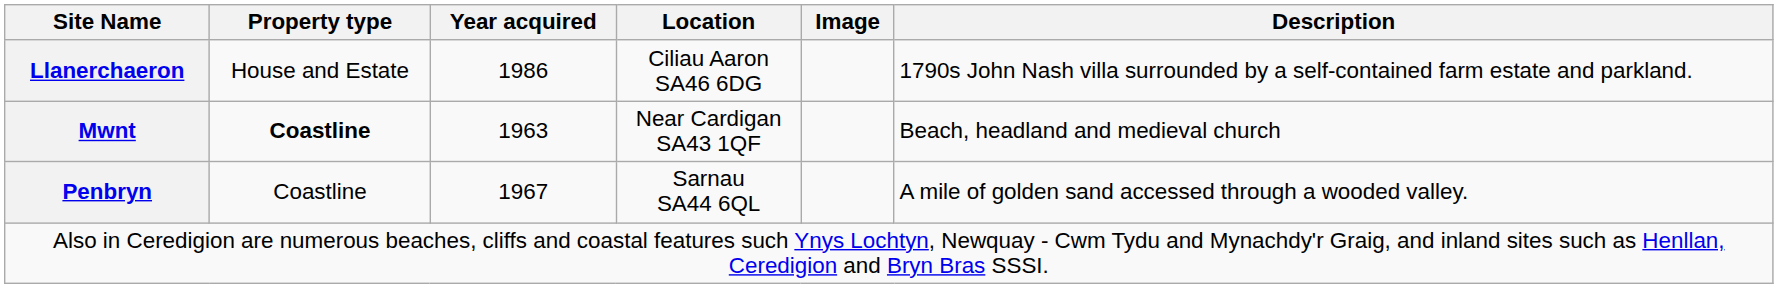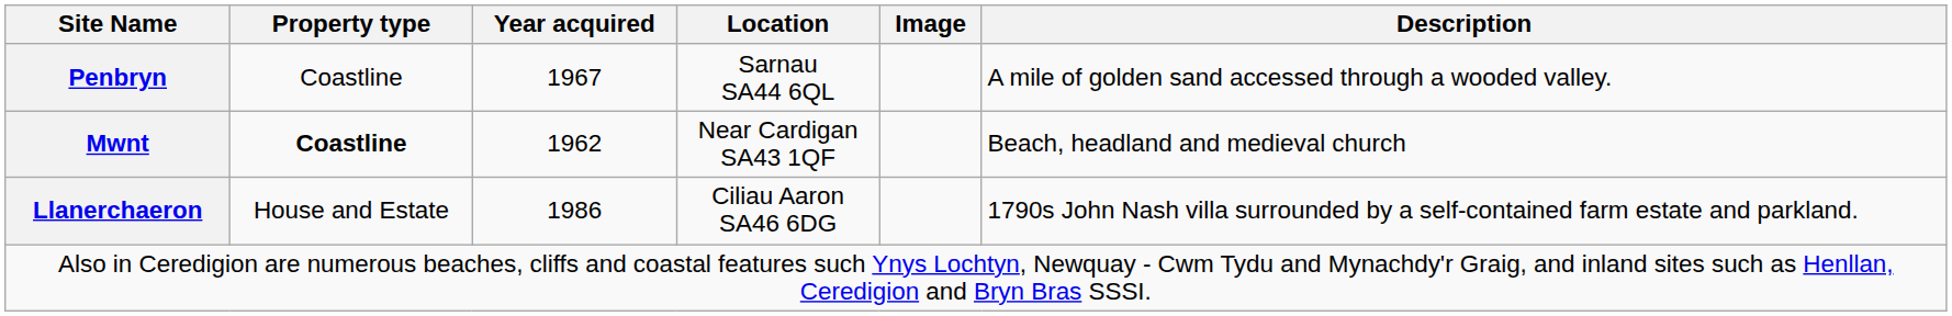 <table class="wikitable sortable" style="text-align:center; width:100%;">
 <tr>
 <th>Site Name</th>
 <th>Property type</th>
 <th>Year acquired</th>
 <th>Location</th>
 <th class="unsortable">Image</th>
 <th class="unsortable">Description</th>
 </tr>
 <tr>
+<th scope="row"><a href='#'>Penbryn</a></th>
+<td>Coastline</td>
+<td>1967</td>
+<td>Sarnau<br>SA44 6QL<br><small></small></td>
+<td></td>
+<td style="text-align:left">A mile of golden sand accessed through a wooded valley.</td>
+</tr>
+<tr>
+<th scope="row"><a href='#'>Mwnt</a></th>
+<td><strong>Coastline</strong></td>
+<td>1962</td>
+<td>Near Cardigan<br>SA43 1QF<br><small></small></td>
+<td></td>
+<td style="text-align:left">Beach, headland and medieval church</td>
+</tr>
+<tr>
 <th scope="row"><a href='#'>Llanerchaeron</a></th>
 <td>House and Estate</td>
 <td>1986</td>
 <td>Ciliau Aaron<br>SA46 6DG<br><small></small></td>
 <td></td>
 <td style="text-align:left">1790s John Nash villa surrounded by a self-contained farm estate and parkland.</td>
 </tr>
 <tr>
-<th scope="row"><a href='#'>Mwnt</a></th>
-<td><strong>Coastline</strong></td>
-<td>1963</td>
-<td>Near Cardigan<br>SA43 1QF<br><small></small></td>
-<td></td>
-<td style="text-align:left">Beach, headland and medieval church</td>
-</tr>
-<tr>
-<th scope="row"><a href='#'>Penbryn</a></th>
-<td>Coastline</td>
-<td>1967</td>
-<td>Sarnau<br>SA44 6QL<br><small></small></td>
-<td></td>
-<td style="text-align:left">A mile of golden sand accessed through a wooded valley.</td>
-</tr>
-<tr>
 <td colspan=6>Also in Ceredigion are numerous beaches, cliffs and coastal features such <a href='#'>Ynys Lochtyn</a>, Newquay - Cwm Tydu and Mynachdy'r Graig, and inland sites such as <a href='#'>Henllan, Ceredigion</a> and <a href='#'>Bryn Bras</a> SSSI.</td>
 </tr>
 </table>
